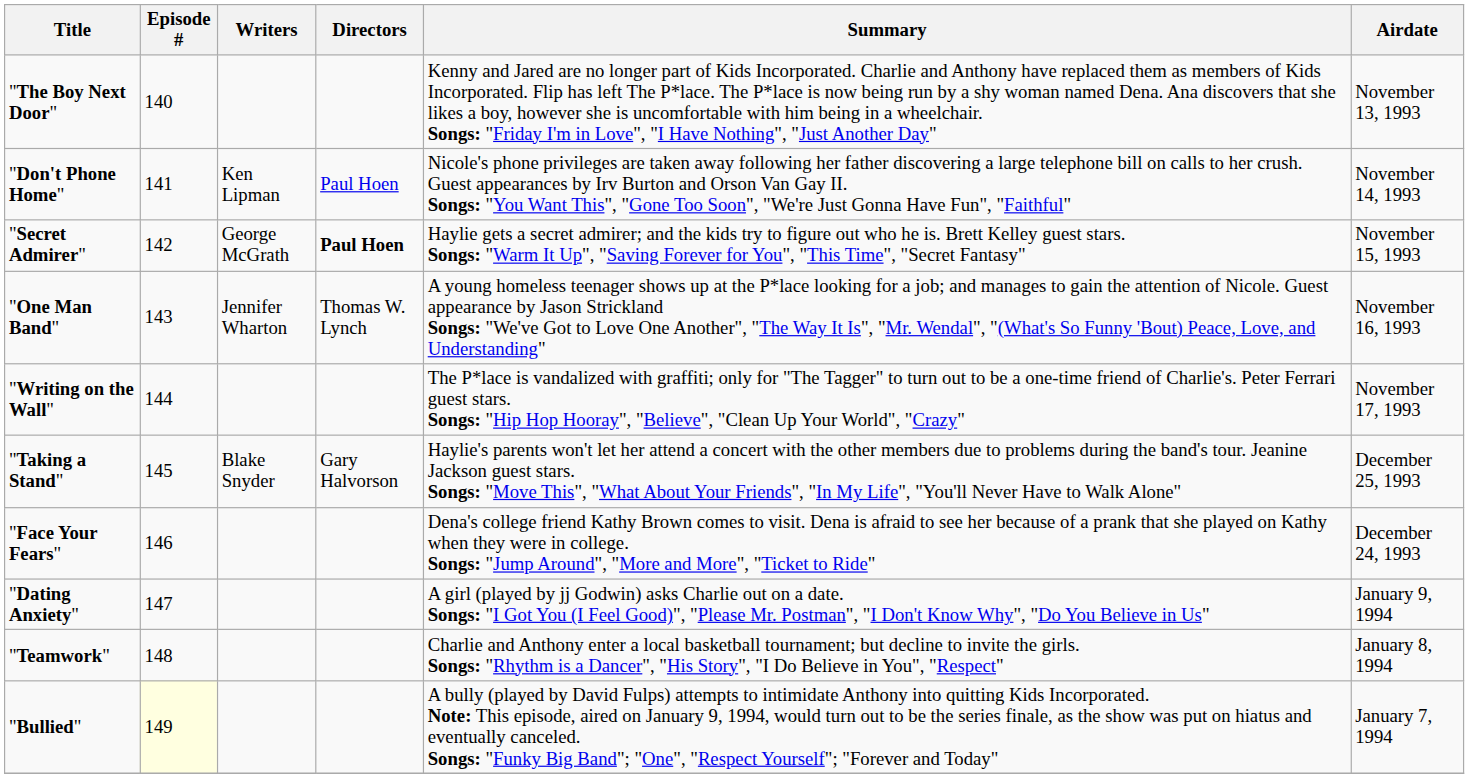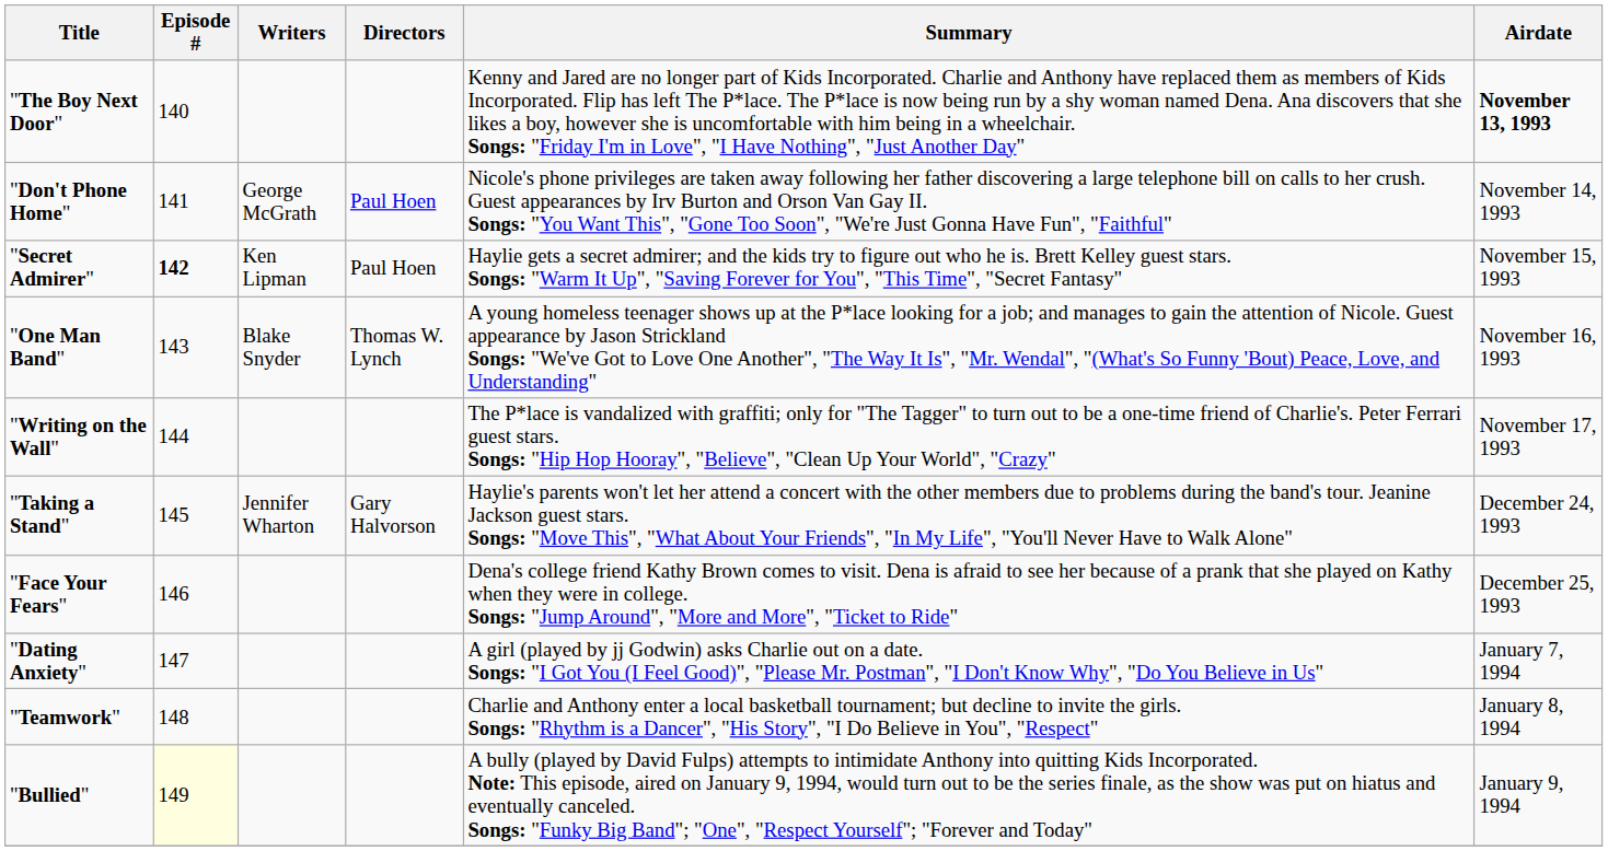 <table class="wikitable">
 <tr>
 <th>Title</th>
 <th>Episode #</th>
 <th>Writers</th>
 <th>Directors</th>
 <th>Summary</th>
 <th>Airdate</th>
 </tr>
 <tr>
 <td>"<strong>The Boy Next Door</strong>"</td>
 <td>140</td>
 <td></td>
 <td></td>
 <td>Kenny and Jared are no longer part of Kids Incorporated. Charlie and Anthony have replaced them as members of Kids Incorporated. Flip has left The P*lace. The P*lace is now being run by a shy woman named Dena. Ana discovers that she likes a boy, however she is uncomfortable with him being in a wheelchair.<br><strong>Songs:</strong> "<a href='#'>Friday I'm in Love</a>", "<a href='#'>I Have Nothing</a>", "<a href='#'>Just Another Day</a>"</td>
-<td>November 13, 1993</td>
+<td><strong>November 13, 1993</strong></td>
 </tr>
 <tr>
 <td>"<strong>Don't Phone Home</strong>"</td>
 <td>141</td>
-<td>Ken Lipman</td>
+<td>George McGrath</td>
 <td><a href='#'>Paul Hoen</a></td>
 <td>Nicole's phone privileges are taken away following her father discovering a large telephone bill on calls to her crush. Guest appearances by Irv Burton and Orson Van Gay II.<br><strong>Songs:</strong> "<a href='#'>You Want This</a>", "<a href='#'>Gone Too Soon</a>", "We're Just Gonna Have Fun", "<a href='#'>Faithful</a>"</td>
 <td>November 14, 1993</td>
 </tr>
 <tr>
 <td>"<strong>Secret Admirer</strong>"</td>
-<td>142</td>
-<td>George McGrath</td>
-<td><strong>Paul Hoen</strong></td>
+<td><strong>142</strong></td>
+<td>Ken Lipman</td>
+<td>Paul Hoen</td>
 <td>Haylie gets a secret admirer; and the kids try to figure out who he is. Brett Kelley guest stars.<br><strong>Songs:</strong> "<a href='#'>Warm It Up</a>", "<a href='#'>Saving Forever for You</a>", "<a href='#'>This Time</a>", "Secret Fantasy"</td>
 <td>November 15, 1993</td>
 </tr>
 <tr>
 <td>"<strong>One Man Band</strong>"</td>
 <td>143</td>
-<td>Jennifer Wharton</td>
+<td>Blake Snyder</td>
 <td>Thomas W. Lynch</td>
 <td>A young homeless teenager shows up at the P*lace looking for a job; and manages to gain the attention of Nicole. Guest appearance by Jason Strickland<br><strong>Songs:</strong> "We've Got to Love One Another", "<a href='#'>The Way It Is</a>", "<a href='#'>Mr. Wendal</a>", "<a href='#'>(What's So Funny 'Bout) Peace, Love, and Understanding</a>"</td>
 <td>November 16, 1993</td>
 </tr>
 <tr>
 <td>"<strong>Writing on the Wall</strong>"</td>
 <td>144</td>
 <td></td>
 <td></td>
 <td>The P*lace is vandalized with graffiti; only for "The Tagger" to turn out to be a one-time friend of Charlie's. Peter Ferrari guest stars.<br><strong>Songs:</strong> "<a href='#'>Hip Hop Hooray</a>", "<a href='#'>Believe</a>", "Clean Up Your World", "<a href='#'>Crazy</a>"</td>
 <td>November 17, 1993</td>
 </tr>
 <tr>
 <td>"<strong>Taking a Stand</strong>"</td>
 <td>145</td>
-<td>Blake Snyder</td>
+<td>Jennifer Wharton</td>
 <td>Gary Halvorson</td>
 <td>Haylie's parents won't let her attend a concert with the other members due to problems during the band's tour. Jeanine Jackson guest stars.<br><strong>Songs:</strong> "<a href='#'>Move This</a>", "<a href='#'>What About Your Friends</a>", "<a href='#'>In My Life</a>", "You'll Never Have to Walk Alone"</td>
-<td>December 25, 1993</td>
+<td>December 24, 1993</td>
 </tr>
 <tr>
 <td>"<strong>Face Your Fears</strong>"</td>
 <td>146</td>
 <td></td>
 <td></td>
 <td>Dena's college friend Kathy Brown comes to visit. Dena is afraid to see her because of a prank that she played on Kathy when they were in college.<br><strong>Songs:</strong> "<a href='#'>Jump Around</a>", "<a href='#'>More and More</a>", "<a href='#'>Ticket to Ride</a>"</td>
-<td>December 24, 1993</td>
+<td>December 25, 1993</td>
 </tr>
 <tr>
 <td>"<strong>Dating Anxiety</strong>"</td>
 <td>147</td>
 <td></td>
 <td></td>
 <td>A girl (played by jj Godwin) asks Charlie out on a date.<br><strong>Songs:</strong> "<a href='#'>I Got You (I Feel Good)</a>", "<a href='#'>Please Mr. Postman</a>", "<a href='#'>I Don't Know Why</a>", "<a href='#'>Do You Believe in Us</a>"</td>
-<td>January 9, 1994</td>
+<td>January 7, 1994</td>
 </tr>
 <tr>
 <td>"<strong>Teamwork</strong>"</td>
 <td>148</td>
 <td></td>
 <td></td>
 <td>Charlie and Anthony enter a local basketball tournament; but decline to invite the girls.<br><strong>Songs:</strong> "<a href='#'>Rhythm is a Dancer</a>", "<a href='#'>His Story</a>", "I Do Believe in You", "<a href='#'>Respect</a>"</td>
 <td>January 8, 1994</td>
 </tr>
 <tr>
 <td>"<strong>Bullied</strong>"</td>
 <td style="background: lightyellow;">149</td>
 <td></td>
 <td></td>
 <td>A bully (played by David Fulps) attempts to intimidate Anthony into quitting Kids Incorporated.<br><strong>Note:</strong> This episode, aired on January 9, 1994, would turn out to be the series finale, as the show was put on hiatus and eventually canceled.<br><strong>Songs:</strong> "<a href='#'>Funky Big Band</a>"; "<a href='#'>One</a>", "<a href='#'>Respect Yourself</a>"; "Forever and Today"</td>
-<td>January 7, 1994</td>
+<td>January 9, 1994</td>
 </tr>
 <tr>
 </tr>
 </table>
